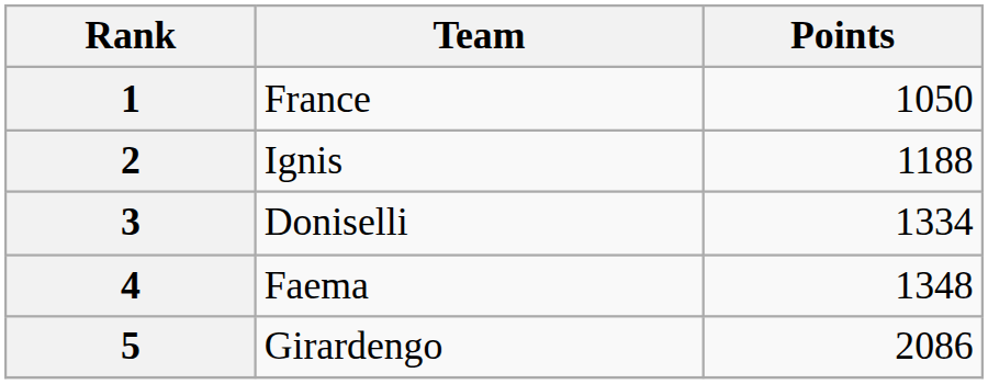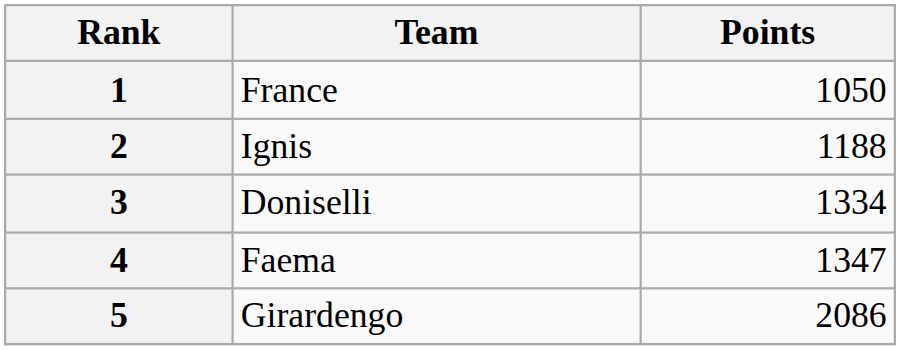 <table class="wikitable" style="width:25em;margin-bottom:0;">
 <tr>
 <th>Rank</th>
 <th>Team</th>
 <th>Points</th>
 </tr>
 <tr>
 <th style="text-align:center">1</th>
 <td>France</td>
 <td align="right">1050</td>
 </tr>
 <tr>
 <th style="text-align:center">2</th>
 <td>Ignis</td>
 <td align="right">1188</td>
 </tr>
 <tr>
 <th style="text-align:center">3</th>
 <td>Doniselli</td>
 <td align="right">1334</td>
 </tr>
 <tr>
 <th style="text-align:center">4</th>
 <td>Faema</td>
-<td align="right">1348</td>
+<td align="right">1347</td>
 </tr>
 <tr>
 <th style="text-align:center">5</th>
 <td>Girardengo</td>
 <td align="right">2086</td>
 </tr>
 <tr>
 </tr>
 </table>
